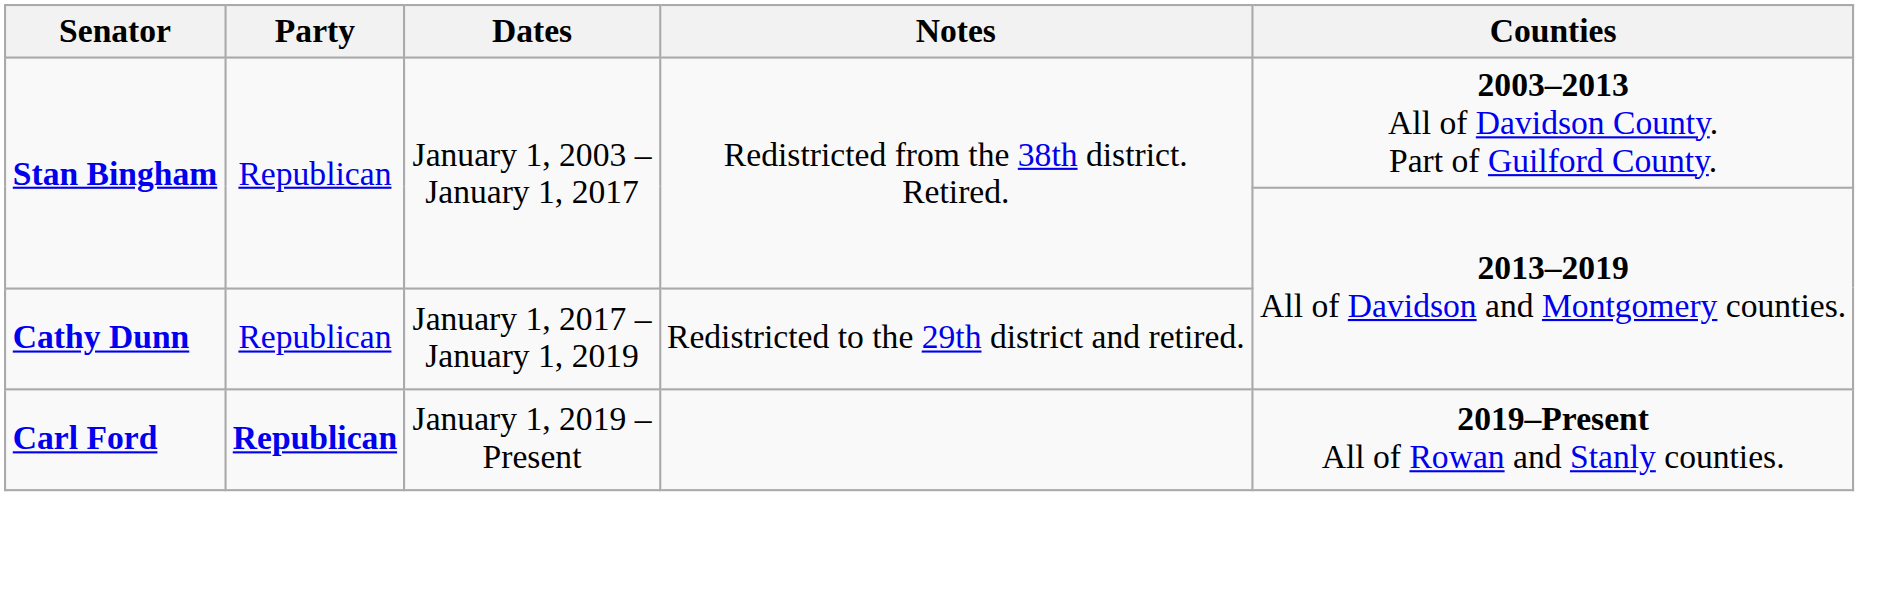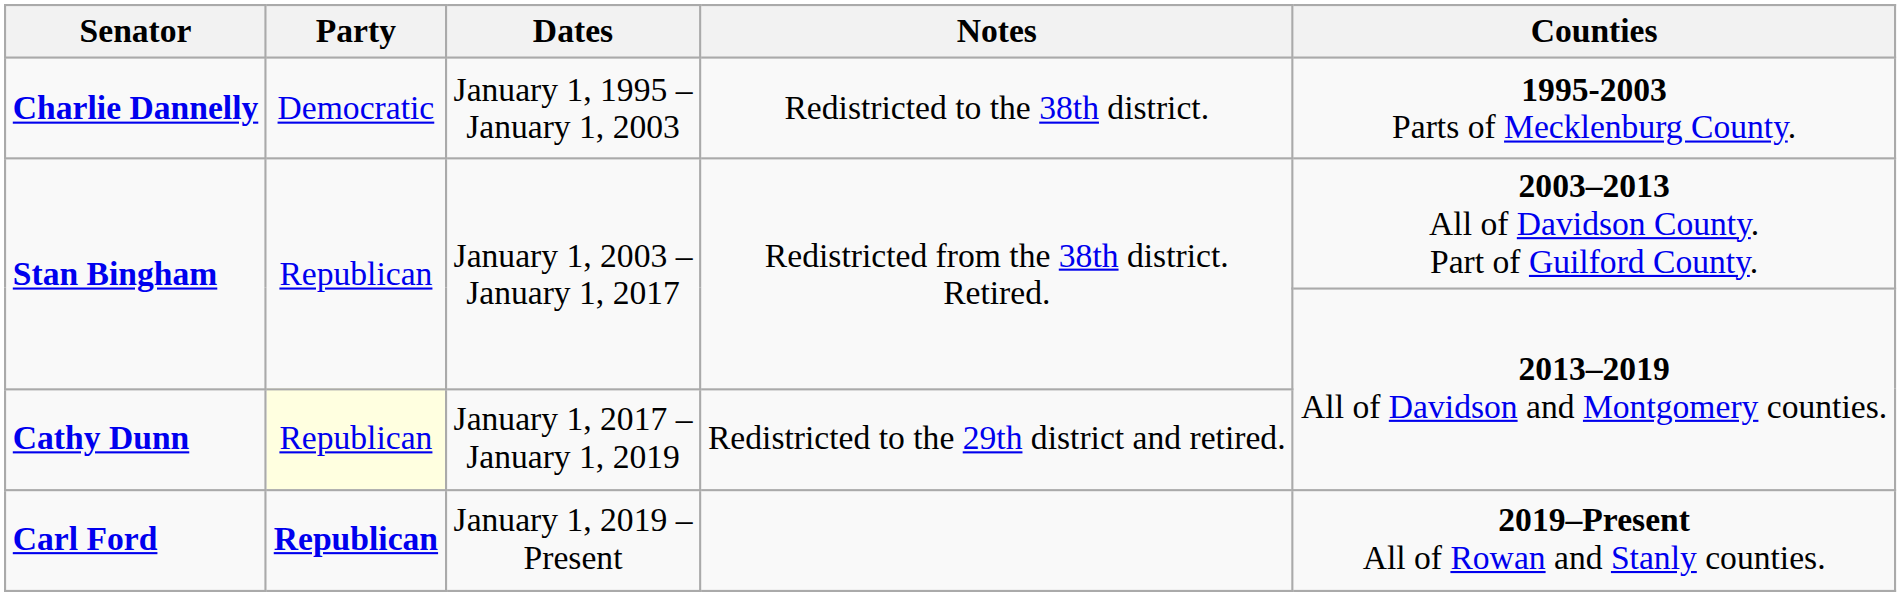 <table class=wikitable style="text-align:center">
 <tr>
 <th>Senator</th>
 <th>Party</th>
 <th>Dates</th>
 <th>Notes</th>
 <th>Counties</th>
+</tr>
+<tr style="height:3em">
+<td align=left><strong><a href='#'>Charlie Dannelly</a></strong></td>
+<td><a href='#'>Democratic</a></td>
+<td nowrap>January 1, 1995 – <br> January 1, 2003</td>
+<td>Redistricted to the <a href='#'>38th</a> district.</td>
+<td><strong>1995-2003</strong><br> Parts of <a href='#'>Mecklenburg County</a>.</td>
 </tr>
 <tr style="height:3em">
 <td rowspan=2 align=left><strong><a href='#'>Stan Bingham</a></strong></td>
 <td rowspan=2 ><a href='#'>Republican</a></td>
 <td rowspan=2 nowrap>January 1, 2003 – <br> January 1, 2017</td>
 <td rowspan=2>Redistricted from the <a href='#'>38th</a> district. <br> Retired.</td>
 <td><strong>2003–2013</strong><br> All of <a href='#'>Davidson County</a>. <br> Part of <a href='#'>Guilford County</a>.</td>
 </tr>
 <tr style="height:3em">
 <td rowspan=2><strong>2013–2019</strong><br> All of <a href='#'>Davidson</a> and <a href='#'>Montgomery</a> counties.</td>
 </tr>
 <tr style="height:3em">
 <td align=left><strong><a href='#'>Cathy Dunn</a></strong></td>
-<td><a href='#'>Republican</a></td>
+<td style="background: lightyellow;"><a href='#'>Republican</a></td>
 <td nowrap>January 1, 2017 – <br> January 1, 2019</td>
 <td>Redistricted to the <a href='#'>29th</a> district and retired.</td>
 </tr>
 <tr style="height:3em">
 <td align=left><strong><a href='#'>Carl Ford</a></strong></td>
 <td><strong><a href='#'>Republican</a></strong></td>
 <td nowrap>January 1, 2019 – <br> Present</td>
 <td></td>
 <td><strong>2019–Present</strong><br> All of <a href='#'>Rowan</a> and <a href='#'>Stanly</a> counties.</td>
 </tr>
 </table>
